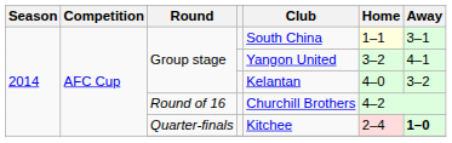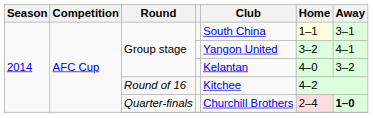 <table class="wikitable">
 <tr>
 <th>Season</th>
 <th>Competition</th>
 <th>Round</th>
 <th></th>
 <th>Club</th>
 <th>Home</th>
 <th>Away</th>
 </tr>
 <tr>
 <td rowspan="6"><a href='#'>2014</a></td>
 <td rowspan="6"><a href='#'>AFC Cup</a></td>
 <td rowspan="3">Group stage</td>
 <td></td>
 <td><a href='#'>South China</a></td>
 <td style="background:#ffd;">1–1</td>
 <td style="background:#dfd;">3–1</td>
 </tr>
 <tr>
 <td></td>
 <td><a href='#'>Yangon United</a></td>
 <td style="background:#dfd;">3–2</td>
 <td style="background:#dfd;">4–1</td>
 </tr>
 <tr>
 <td></td>
 <td><a href='#'>Kelantan</a></td>
 <td style="background:#dfd;">4–0</td>
 <td style="background:#dfd;">3–2</td>
 </tr>
 <tr>
 <td><em>Round of 16</em></td>
 <td></td>
-<td><a href='#'>Churchill Brothers</a></td>
+<td><a href='#'>Kitchee</a></td>
 <td colspan=2; style="background:#dfd;">4–2</td>
 </tr>
 <tr>
 <td><em>Quarter-finals</em></td>
 <td></td>
-<td><a href='#'>Kitchee</a></td>
+<td><a href='#'>Churchill Brothers</a></td>
 <td style="background:#fdd;">2–4</td>
 <td style="background:#dfd;"><strong>1–0</strong></td>
 </tr>
 <tr>
 </tr>
 </table>
